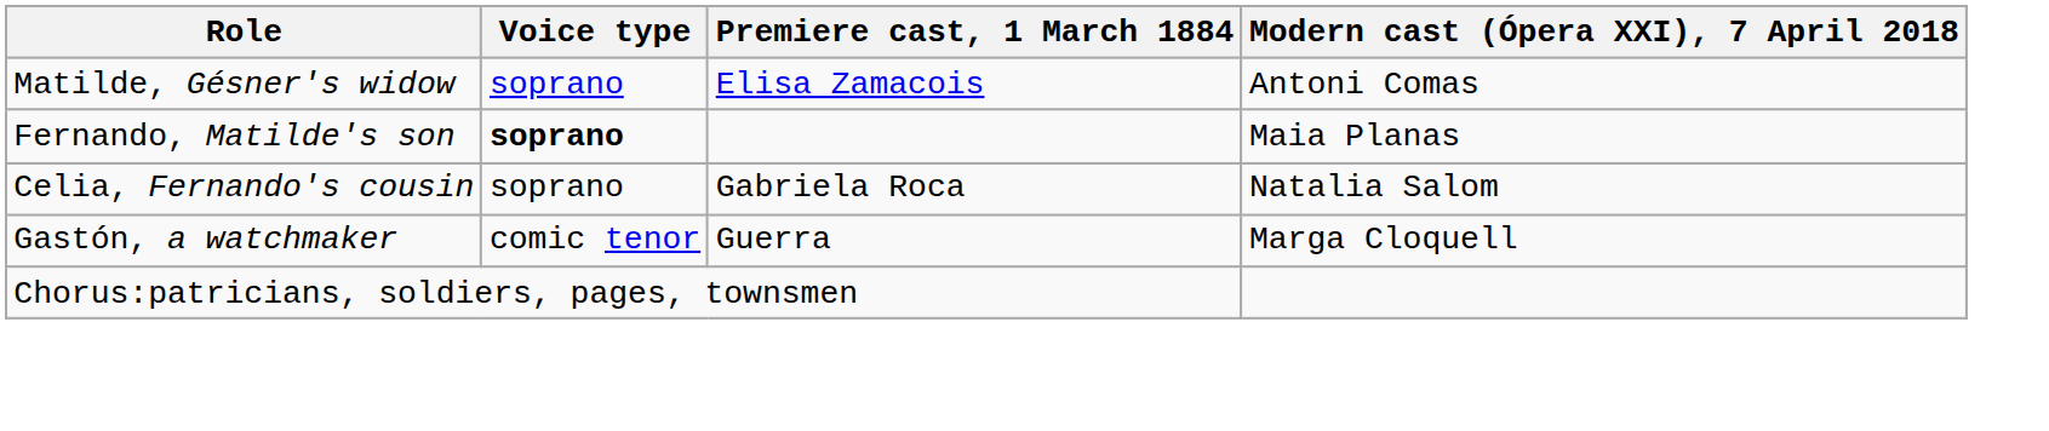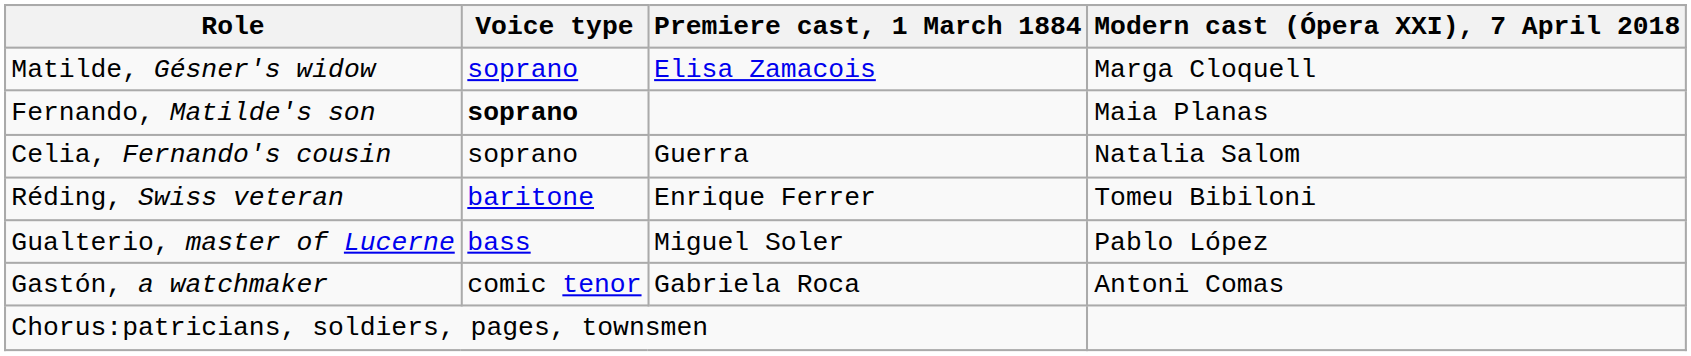 <table class="wikitable">
 <tr>
 <th>Role</th>
 <th>Voice type</th>
 <th>Premiere cast, 1 March 1884</th>
 <th>Modern cast (Ópera XXI), 7 April 2018</th>
 </tr>
 <tr>
 <td>Matilde, <em>Gésner's widow</em></td>
 <td><a href='#'>soprano</a></td>
 <td><a href='#'>Elisa Zamacois</a></td>
-<td>Antoni Comas</td>
+<td>Marga Cloquell</td>
 </tr>
 <tr>
 <td>Fernando, <em>Matilde's son</em></td>
 <td><strong>soprano</strong></td>
 <td></td>
 <td>Maia Planas</td>
 </tr>
 <tr>
 <td>Celia, <em>Fernando's cousin</em></td>
 <td>soprano</td>
-<td>Gabriela Roca</td>
+<td>Guerra</td>
 <td>Natalia Salom</td>
+</tr>
+<tr>
+<td>Réding, <em>Swiss veteran</em></td>
+<td><a href='#'>baritone</a></td>
+<td>Enrique Ferrer</td>
+<td>Tomeu Bibiloni</td>
+</tr>
+<tr>
+<td>Gualterio, <em>master of <a href='#'>Lucerne</a></em></td>
+<td><a href='#'>bass</a></td>
+<td>Miguel Soler</td>
+<td>Pablo López</td>
 </tr>
 <tr>
 <td>Gastón, <em>a watchmaker</em></td>
 <td>comic <a href='#'>tenor</a></td>
-<td>Guerra</td>
-<td>Marga Cloquell</td>
+<td>Gabriela Roca</td>
+<td>Antoni Comas</td>
 </tr>
 <tr>
 <td colspan="3">Chorus:patricians, soldiers, pages, townsmen</td>
 </tr>
 </table>
